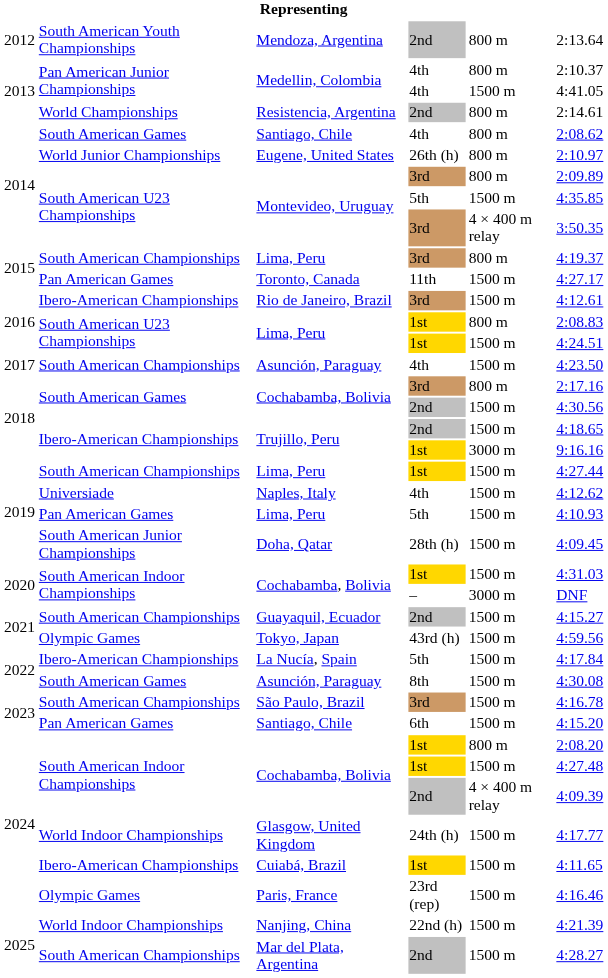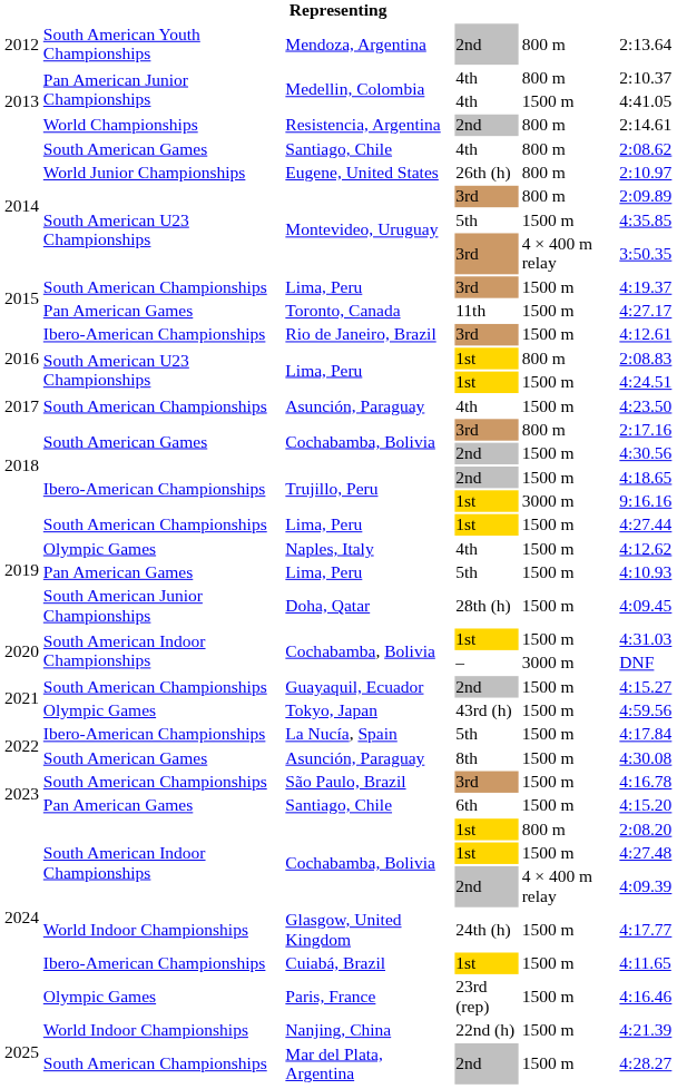 <table>
 <tr>
 <th colspan="6">Representing </th>
 </tr>
 <tr>
 <td>2012</td>
 <td><a href='#'>South American Youth Championships</a></td>
 <td><a href='#'>Mendoza, Argentina</a></td>
 <td bgcolor=silver>2nd</td>
 <td>800 m</td>
 <td>2:13.64</td>
 </tr>
 <tr>
 <td rowspan=3>2013</td>
 <td rowspan=2><a href='#'>Pan American Junior Championships</a></td>
 <td rowspan=2><a href='#'>Medellin, Colombia</a></td>
 <td>4th</td>
 <td>800 m</td>
 <td>2:10.37</td>
 </tr>
 <tr>
 <td>4th</td>
 <td>1500 m</td>
 <td>4:41.05</td>
 </tr>
 <tr>
 <td><a href='#'>World Championships</a></td>
 <td><a href='#'>Resistencia, Argentina</a></td>
 <td bgcolor=silver>2nd</td>
 <td>800 m</td>
 <td>2:14.61</td>
 </tr>
 <tr>
 <td rowspan=5>2014</td>
 <td><a href='#'>South American Games</a></td>
 <td><a href='#'>Santiago, Chile</a></td>
 <td>4th</td>
 <td>800 m</td>
 <td><a href='#'>2:08.62</a></td>
 </tr>
 <tr>
 <td><a href='#'>World Junior Championships</a></td>
 <td><a href='#'>Eugene, United States</a></td>
 <td>26th (h)</td>
 <td>800 m</td>
 <td><a href='#'>2:10.97</a></td>
 </tr>
 <tr>
 <td rowspan=3><a href='#'>South American U23 Championships</a></td>
 <td rowspan=3><a href='#'>Montevideo, Uruguay</a></td>
 <td bgcolor=cc9966>3rd</td>
 <td>800 m</td>
 <td><a href='#'>2:09.89</a></td>
 </tr>
 <tr>
 <td>5th</td>
 <td>1500 m</td>
 <td><a href='#'>4:35.85</a></td>
 </tr>
 <tr>
 <td bgcolor=cc9966>3rd</td>
 <td>4 × 400 m relay</td>
 <td><a href='#'>3:50.35</a></td>
 </tr>
 <tr>
 <td rowspan=2>2015</td>
 <td><a href='#'>South American Championships</a></td>
 <td><a href='#'>Lima, Peru</a></td>
 <td bgcolor=cc9966>3rd</td>
-<td>800 m</td>
+<td>1500 m</td>
 <td><a href='#'>4:19.37</a></td>
 </tr>
 <tr>
 <td><a href='#'>Pan American Games</a></td>
 <td><a href='#'>Toronto, Canada</a></td>
 <td>11th</td>
 <td>1500 m</td>
 <td><a href='#'>4:27.17</a></td>
 </tr>
 <tr>
 <td rowspan=3>2016</td>
 <td><a href='#'>Ibero-American Championships</a></td>
 <td><a href='#'>Rio de Janeiro, Brazil</a></td>
 <td bgcolor=cc9966>3rd</td>
 <td>1500 m</td>
 <td><a href='#'>4:12.61</a></td>
 </tr>
 <tr>
 <td rowspan=2><a href='#'>South American U23 Championships</a></td>
 <td rowspan=2><a href='#'>Lima, Peru</a></td>
 <td bgcolor=gold>1st</td>
 <td>800 m</td>
 <td><a href='#'>2:08.83</a></td>
 </tr>
 <tr>
 <td bgcolor=gold>1st</td>
 <td>1500 m</td>
 <td><a href='#'>4:24.51</a></td>
 </tr>
 <tr>
 <td>2017</td>
 <td><a href='#'>South American Championships</a></td>
 <td><a href='#'>Asunción, Paraguay</a></td>
 <td>4th</td>
 <td>1500 m</td>
 <td><a href='#'>4:23.50</a></td>
 </tr>
 <tr>
 <td rowspan=4>2018</td>
 <td rowspan=2><a href='#'>South American Games</a></td>
 <td rowspan=2><a href='#'>Cochabamba, Bolivia</a></td>
 <td bgcolor=cc9966>3rd</td>
 <td>800 m</td>
 <td><a href='#'>2:17.16</a></td>
 </tr>
 <tr>
 <td bgcolor=silver>2nd</td>
 <td>1500 m</td>
 <td><a href='#'>4:30.56</a></td>
 </tr>
 <tr>
 <td rowspan=2><a href='#'>Ibero-American Championships</a></td>
 <td rowspan=2><a href='#'>Trujillo, Peru</a></td>
 <td bgcolor=silver>2nd</td>
 <td>1500 m</td>
 <td><a href='#'>4:18.65</a></td>
 </tr>
 <tr>
 <td bgcolor=gold>1st</td>
 <td>3000 m</td>
 <td><a href='#'>9:16.16</a></td>
 </tr>
 <tr>
 <td rowspan=4>2019</td>
 <td><a href='#'>South American Championships</a></td>
 <td><a href='#'>Lima, Peru</a></td>
 <td bgcolor=gold>1st</td>
 <td>1500 m</td>
 <td><a href='#'>4:27.44</a></td>
 </tr>
 <tr>
-<td><a href='#'>Universiade</a></td>
+<td><a href='#'>Olympic Games</a></td>
 <td><a href='#'>Naples, Italy</a></td>
 <td>4th</td>
 <td>1500 m</td>
 <td><a href='#'>4:12.62</a></td>
 </tr>
 <tr>
 <td><a href='#'>Pan American Games</a></td>
 <td><a href='#'>Lima, Peru</a></td>
 <td>5th</td>
 <td>1500 m</td>
 <td><a href='#'>4:10.93</a></td>
 </tr>
 <tr>
 <td><a href='#'>South American Junior Championships</a></td>
 <td><a href='#'>Doha, Qatar</a></td>
 <td>28th (h)</td>
 <td>1500 m</td>
 <td><a href='#'>4:09.45</a></td>
 </tr>
 <tr>
 <td rowspan=2>2020</td>
 <td rowspan=2><a href='#'>South American Indoor Championships</a></td>
 <td rowspan=2><a href='#'>Cochabamba</a>, <a href='#'>Bolivia</a></td>
 <td bgcolor=gold>1st</td>
 <td>1500 m</td>
 <td><a href='#'>4:31.03</a></td>
 </tr>
 <tr>
 <td>–</td>
 <td>3000 m</td>
 <td><a href='#'>DNF</a></td>
 </tr>
 <tr>
 <td rowspan=2>2021</td>
 <td><a href='#'>South American Championships</a></td>
 <td><a href='#'>Guayaquil, Ecuador</a></td>
 <td bgcolor=silver>2nd</td>
 <td>1500 m</td>
 <td><a href='#'>4:15.27</a></td>
 </tr>
 <tr>
 <td><a href='#'>Olympic Games</a></td>
 <td><a href='#'>Tokyo, Japan</a></td>
 <td>43rd (h)</td>
 <td>1500 m</td>
 <td><a href='#'>4:59.56</a></td>
 </tr>
 <tr>
 <td rowspan=2>2022</td>
 <td><a href='#'>Ibero-American Championships</a></td>
 <td><a href='#'>La Nucía</a>, <a href='#'>Spain</a></td>
 <td>5th</td>
 <td>1500 m</td>
 <td><a href='#'>4:17.84</a></td>
 </tr>
 <tr>
 <td><a href='#'>South American Games</a></td>
 <td><a href='#'>Asunción, Paraguay</a></td>
 <td>8th</td>
 <td>1500 m</td>
 <td><a href='#'>4:30.08</a></td>
 </tr>
 <tr>
 <td rowspan=2>2023</td>
 <td><a href='#'>South American Championships</a></td>
 <td><a href='#'>São Paulo, Brazil</a></td>
 <td bgcolor=cc9966>3rd</td>
 <td>1500 m</td>
 <td><a href='#'>4:16.78</a></td>
 </tr>
 <tr>
 <td><a href='#'>Pan American Games</a></td>
 <td><a href='#'>Santiago, Chile</a></td>
 <td>6th</td>
 <td>1500 m</td>
 <td><a href='#'>4:15.20</a></td>
 </tr>
 <tr>
 <td rowspan=6>2024</td>
 <td rowspan=3><a href='#'>South American Indoor Championships</a></td>
 <td rowspan=3><a href='#'>Cochabamba, Bolivia</a></td>
 <td bgcolor=gold>1st</td>
 <td>800 m</td>
 <td><a href='#'>2:08.20</a></td>
 </tr>
 <tr>
 <td bgcolor=gold>1st</td>
 <td>1500 m</td>
 <td><a href='#'>4:27.48</a></td>
 </tr>
 <tr>
 <td bgcolor=silver>2nd</td>
 <td>4 × 400 m relay</td>
 <td><a href='#'>4:09.39</a></td>
 </tr>
 <tr>
 <td><a href='#'>World Indoor Championships</a></td>
 <td><a href='#'>Glasgow, United Kingdom</a></td>
 <td>24th (h)</td>
 <td>1500 m</td>
 <td><a href='#'>4:17.77</a></td>
 </tr>
 <tr>
 <td><a href='#'>Ibero-American Championships</a></td>
 <td><a href='#'>Cuiabá, Brazil</a></td>
 <td bgcolor=gold>1st</td>
 <td>1500 m</td>
 <td><a href='#'>4:11.65</a></td>
 </tr>
 <tr>
 <td><a href='#'>Olympic Games</a></td>
 <td><a href='#'>Paris, France</a></td>
 <td>23rd (rep)</td>
 <td>1500 m</td>
 <td><a href='#'>4:16.46</a></td>
 </tr>
 <tr>
 <td rowspan=2>2025</td>
 <td><a href='#'>World Indoor Championships</a></td>
 <td><a href='#'>Nanjing, China</a></td>
 <td>22nd (h)</td>
 <td>1500 m</td>
 <td><a href='#'>4:21.39</a></td>
 </tr>
 <tr>
 <td><a href='#'>South American Championships</a></td>
 <td><a href='#'>Mar del Plata, Argentina</a></td>
 <td bgcolor=silver>2nd</td>
 <td>1500 m</td>
 <td><a href='#'>4:28.27</a></td>
 </tr>
 </table>
